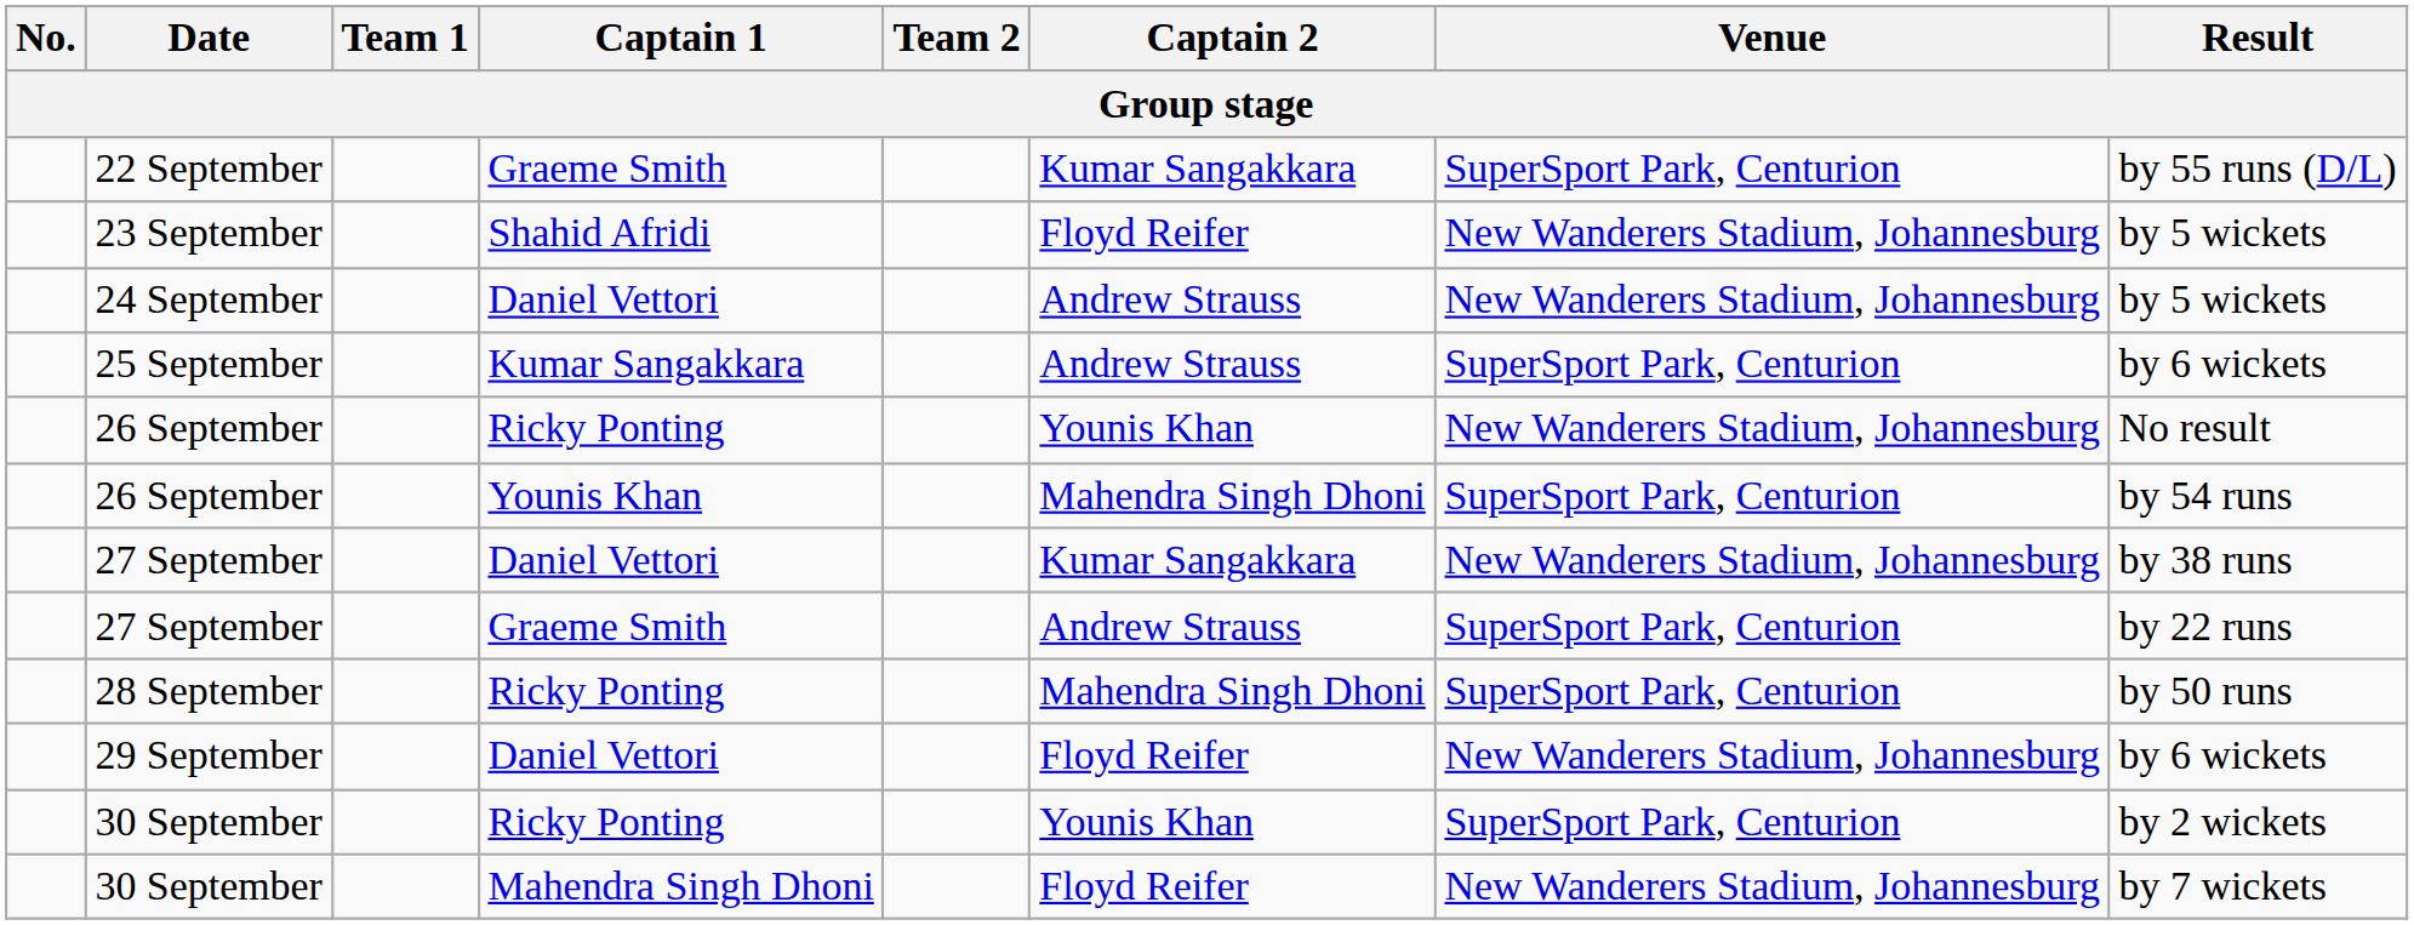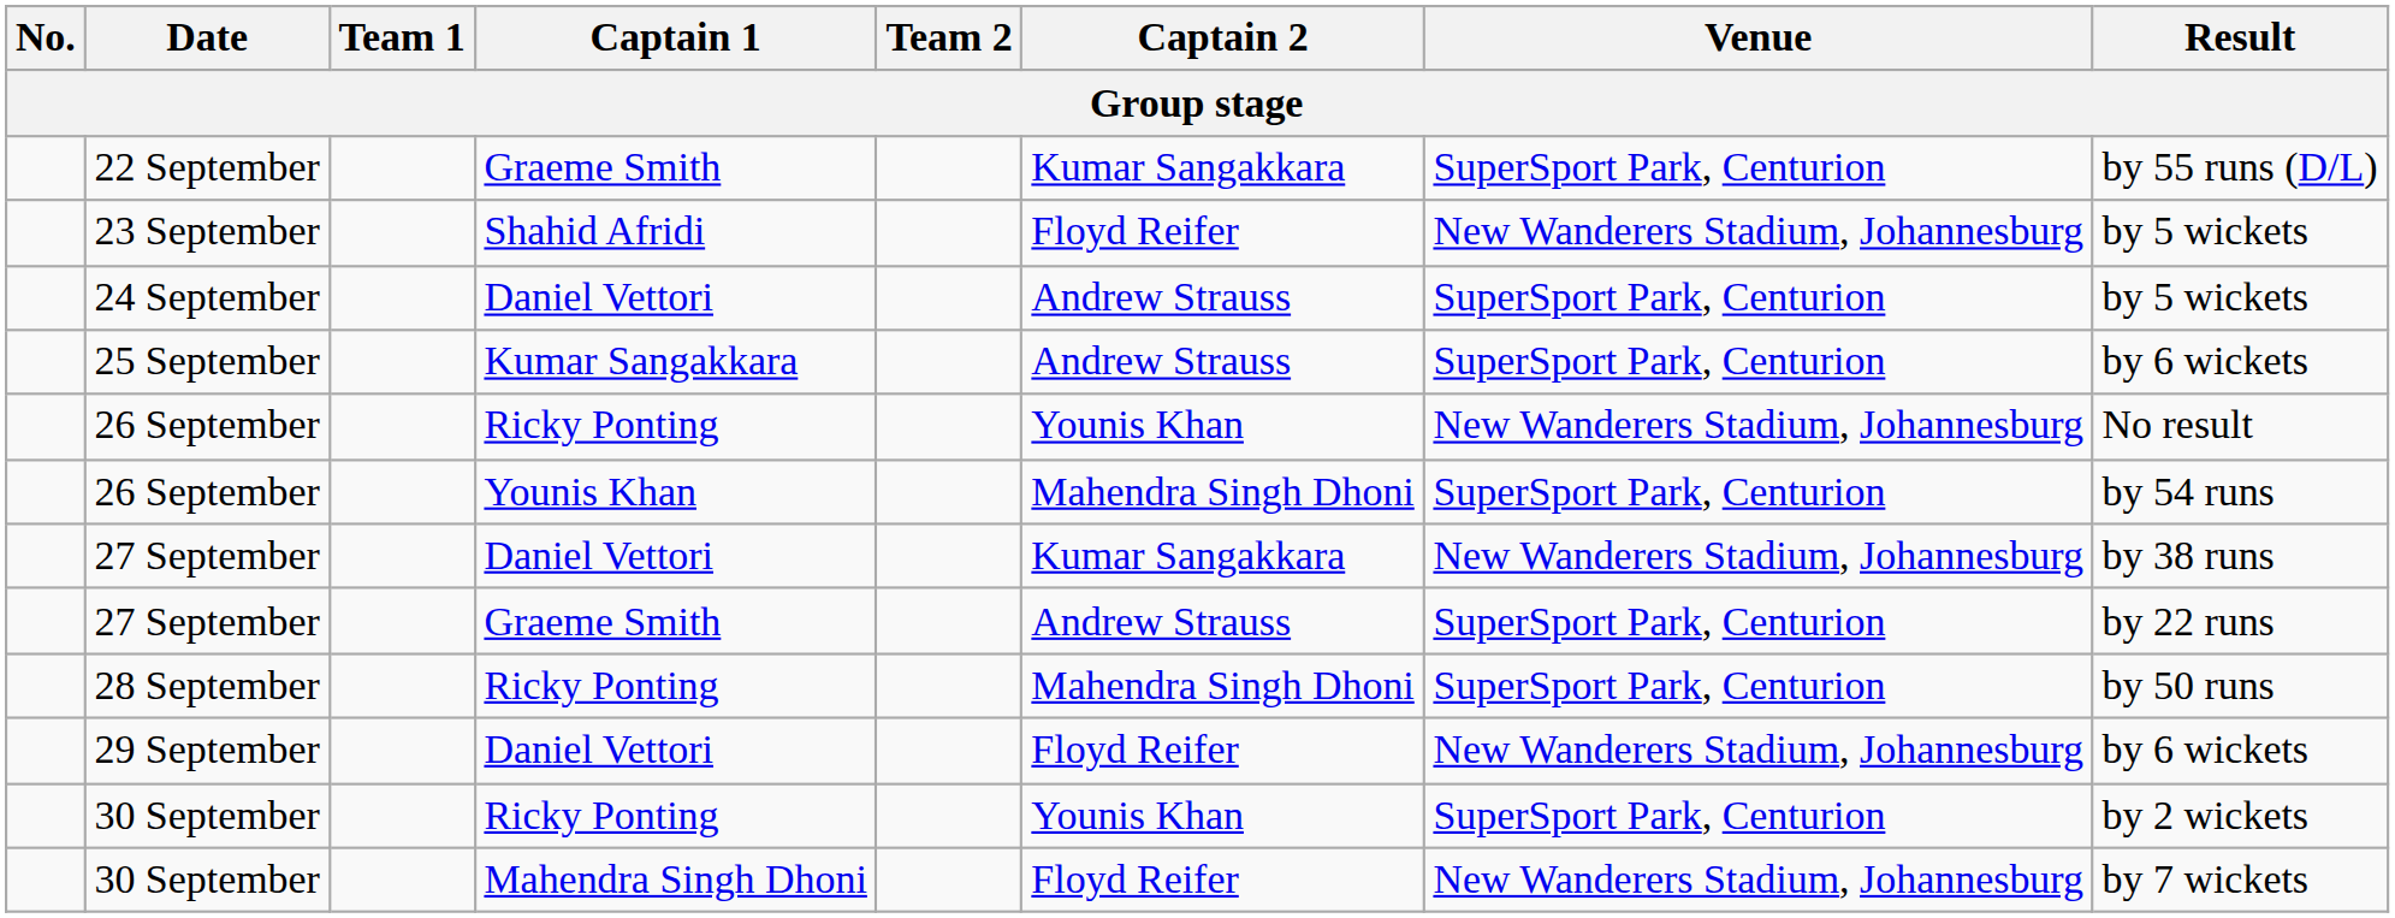 <table class="wikitable">
 <tr>
 <th>No.</th>
 <th>Date</th>
 <th>Team 1</th>
 <th>Captain 1</th>
 <th>Team 2</th>
 <th>Captain 2</th>
 <th>Venue</th>
 <th>Result</th>
 </tr>
 <tr>
 <th colspan="9">Group stage</th>
 </tr>
 <tr>
 <td></td>
 <td>22 September</td>
 <td></td>
 <td><a href='#'>Graeme Smith</a></td>
 <td></td>
 <td><a href='#'>Kumar Sangakkara</a></td>
 <td><a href='#'>SuperSport Park</a>, <a href='#'>Centurion</a></td>
 <td> by 55 runs (<a href='#'>D/L</a>)</td>
 </tr>
 <tr>
 <td></td>
 <td>23 September</td>
 <td></td>
 <td><a href='#'>Shahid Afridi</a></td>
 <td></td>
 <td><a href='#'>Floyd Reifer</a></td>
 <td><a href='#'>New Wanderers Stadium</a>, <a href='#'>Johannesburg</a></td>
 <td> by 5 wickets</td>
 </tr>
 <tr>
 <td></td>
 <td>24 September</td>
 <td></td>
 <td><a href='#'>Daniel Vettori</a></td>
 <td></td>
 <td><a href='#'>Andrew Strauss</a></td>
-<td><a href='#'>New Wanderers Stadium</a>, <a href='#'>Johannesburg</a></td>
+<td><a href='#'>SuperSport Park</a>, <a href='#'>Centurion</a></td>
 <td> by 5 wickets</td>
 </tr>
 <tr>
 <td></td>
 <td>25 September</td>
 <td></td>
 <td><a href='#'>Kumar Sangakkara</a></td>
 <td></td>
 <td><a href='#'>Andrew Strauss</a></td>
 <td><a href='#'>SuperSport Park</a>, <a href='#'>Centurion</a></td>
 <td> by 6 wickets</td>
 </tr>
 <tr>
 <td></td>
 <td>26 September</td>
 <td></td>
 <td><a href='#'>Ricky Ponting</a></td>
 <td></td>
 <td><a href='#'>Younis Khan</a></td>
 <td><a href='#'>New Wanderers Stadium</a>, <a href='#'>Johannesburg</a></td>
 <td>No result</td>
 </tr>
 <tr>
 <td></td>
 <td>26 September</td>
 <td></td>
 <td><a href='#'>Younis Khan</a></td>
 <td></td>
 <td><a href='#'>Mahendra Singh Dhoni</a></td>
 <td><a href='#'>SuperSport Park</a>, <a href='#'>Centurion</a></td>
 <td> by 54 runs</td>
 </tr>
 <tr>
 <td></td>
 <td>27 September</td>
 <td></td>
 <td><a href='#'>Daniel Vettori</a></td>
 <td></td>
 <td><a href='#'>Kumar Sangakkara</a></td>
 <td><a href='#'>New Wanderers Stadium</a>, <a href='#'>Johannesburg</a></td>
 <td> by 38 runs</td>
 </tr>
 <tr>
 <td></td>
 <td>27 September</td>
 <td></td>
 <td><a href='#'>Graeme Smith</a></td>
 <td></td>
 <td><a href='#'>Andrew Strauss</a></td>
 <td><a href='#'>SuperSport Park</a>, <a href='#'>Centurion</a></td>
 <td> by 22 runs</td>
 </tr>
 <tr>
 <td></td>
 <td>28 September</td>
 <td></td>
 <td><a href='#'>Ricky Ponting</a></td>
 <td></td>
 <td><a href='#'>Mahendra Singh Dhoni</a></td>
 <td><a href='#'>SuperSport Park</a>, <a href='#'>Centurion</a></td>
 <td> by 50 runs</td>
 </tr>
 <tr>
 <td></td>
 <td>29 September</td>
 <td></td>
 <td><a href='#'>Daniel Vettori</a></td>
 <td></td>
 <td><a href='#'>Floyd Reifer</a></td>
 <td><a href='#'>New Wanderers Stadium</a>, <a href='#'>Johannesburg</a></td>
 <td> by 6 wickets</td>
 </tr>
 <tr>
 <td></td>
 <td>30 September</td>
 <td></td>
 <td><a href='#'>Ricky Ponting</a></td>
 <td></td>
 <td><a href='#'>Younis Khan</a></td>
 <td><a href='#'>SuperSport Park</a>, <a href='#'>Centurion</a></td>
 <td> by 2 wickets</td>
 </tr>
 <tr>
 <td></td>
 <td>30 September</td>
 <td></td>
 <td><a href='#'>Mahendra Singh Dhoni</a></td>
 <td></td>
 <td><a href='#'>Floyd Reifer</a></td>
 <td><a href='#'>New Wanderers Stadium</a>, <a href='#'>Johannesburg</a></td>
 <td> by 7 wickets</td>
 </tr>
 </table>
